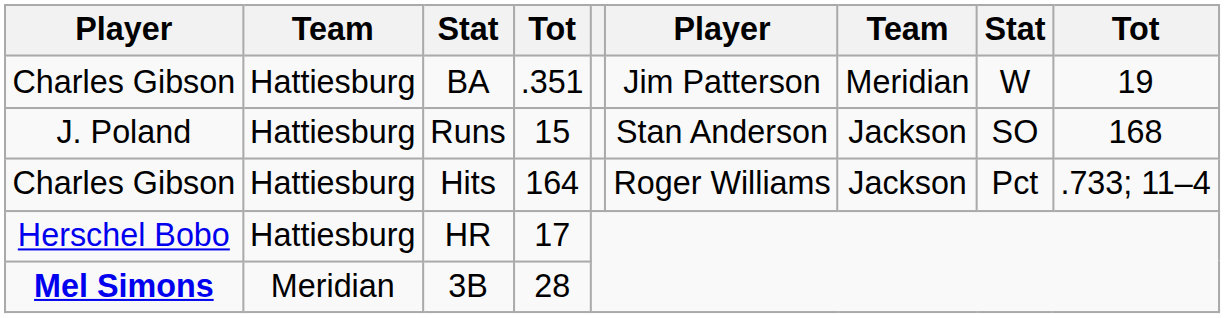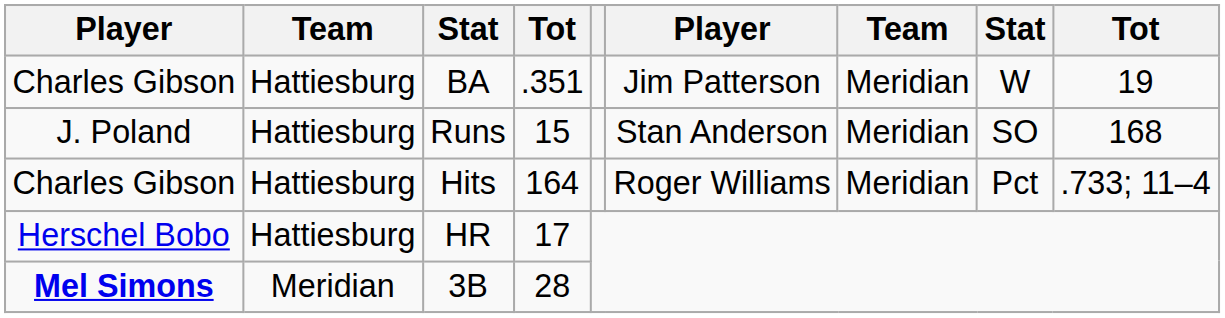 <table class="wikitable" style="text-align:center">
 <tr>
 <th>Player</th>
 <th>Team</th>
 <th>Stat</th>
 <th>Tot</th>
 <th></th>
 <th>Player</th>
 <th>Team</th>
 <th>Stat</th>
 <th>Tot</th>
 </tr>
 <tr>
 <td>Charles Gibson</td>
 <td>Hattiesburg</td>
 <td>BA</td>
 <td>.351</td>
 <td></td>
 <td>Jim Patterson</td>
 <td>Meridian</td>
 <td>W</td>
 <td>19</td>
 </tr>
 <tr>
 <td>J. Poland</td>
 <td>Hattiesburg</td>
 <td>Runs</td>
 <td>15</td>
 <td></td>
 <td>Stan Anderson</td>
-<td>Jackson</td>
+<td>Meridian</td>
 <td>SO</td>
 <td>168</td>
 </tr>
 <tr>
 <td>Charles Gibson</td>
 <td>Hattiesburg</td>
 <td>Hits</td>
 <td>164</td>
 <td></td>
 <td>Roger Williams</td>
-<td>Jackson</td>
+<td>Meridian</td>
 <td>Pct</td>
 <td>.733; 11–4</td>
 </tr>
 <tr>
 <td><a href='#'>Herschel Bobo</a></td>
 <td>Hattiesburg</td>
 <td>HR</td>
 <td>17</td>
 </tr>
 <tr>
 <td><strong><a href='#'>Mel Simons</a></strong></td>
 <td>Meridian</td>
 <td>3B</td>
 <td>28</td>
 </tr>
 </table>
